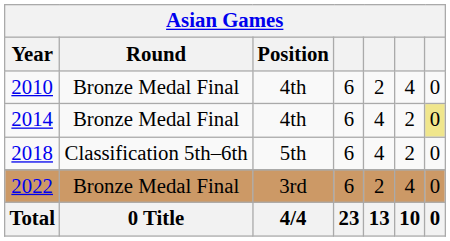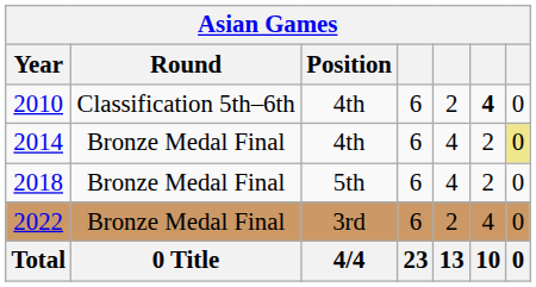 <table class="wikitable" style="text-align: center;">
 <tr>
 <th colspan=7><a href='#'>Asian Games</a></th>
 </tr>
 <tr>
 <th>Year</th>
 <th>Round</th>
 <th>Position</th>
 <th></th>
 <th></th>
 <th></th>
 <th></th>
 </tr>
 <tr>
 <td> <a href='#'>2010</a></td>
-<td>Bronze Medal Final</td>
+<td>Classification 5th–6th</td>
 <td>4th</td>
 <td>6</td>
 <td>2</td>
-<td>4</td>
+<td><strong>4</strong></td>
 <td>0</td>
 </tr>
 <tr>
 <td> <a href='#'>2014</a></td>
 <td>Bronze Medal Final</td>
 <td>4th</td>
 <td>6</td>
 <td>4</td>
 <td>2</td>
 <td style="background: khaki;">0</td>
 </tr>
 <tr>
 <td> <a href='#'>2018</a></td>
-<td>Classification 5th–6th</td>
+<td>Bronze Medal Final</td>
 <td>5th</td>
 <td>6</td>
 <td>4</td>
 <td>2</td>
 <td>0</td>
 </tr>
 <tr>
 </tr>
 <tr bgcolor=cc9966>
 <td> <a href='#'>2022</a></td>
 <td>Bronze Medal Final</td>
 <td>3rd</td>
 <td>6</td>
 <td>2</td>
 <td>4</td>
 <td>0</td>
 </tr>
 <tr>
 <th>Total</th>
 <th>0 Title</th>
 <th>4/4</th>
 <th>23</th>
 <th>13</th>
 <th>10</th>
 <th>0</th>
 </tr>
 </table>
